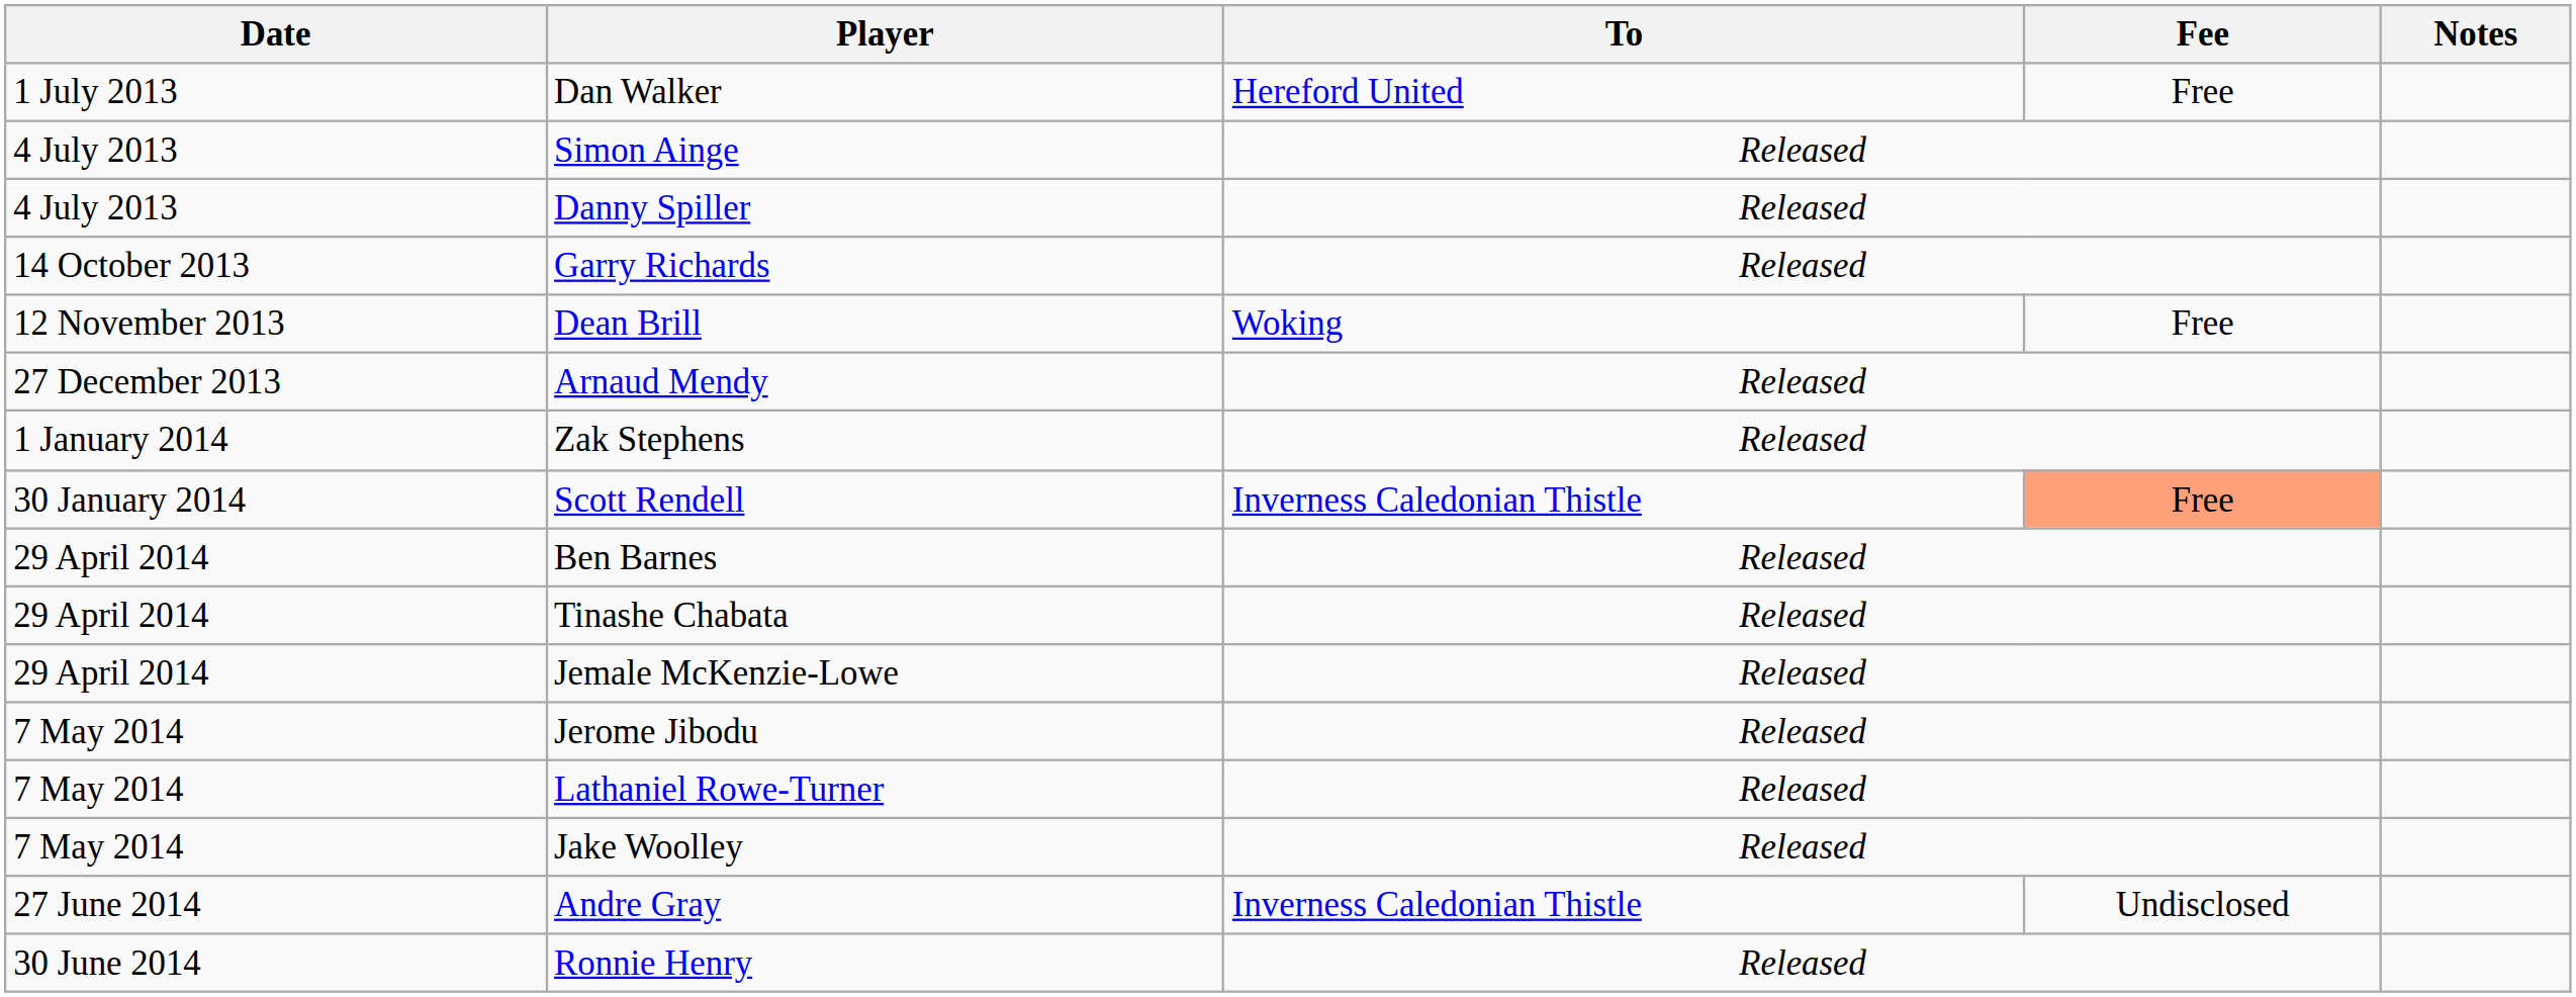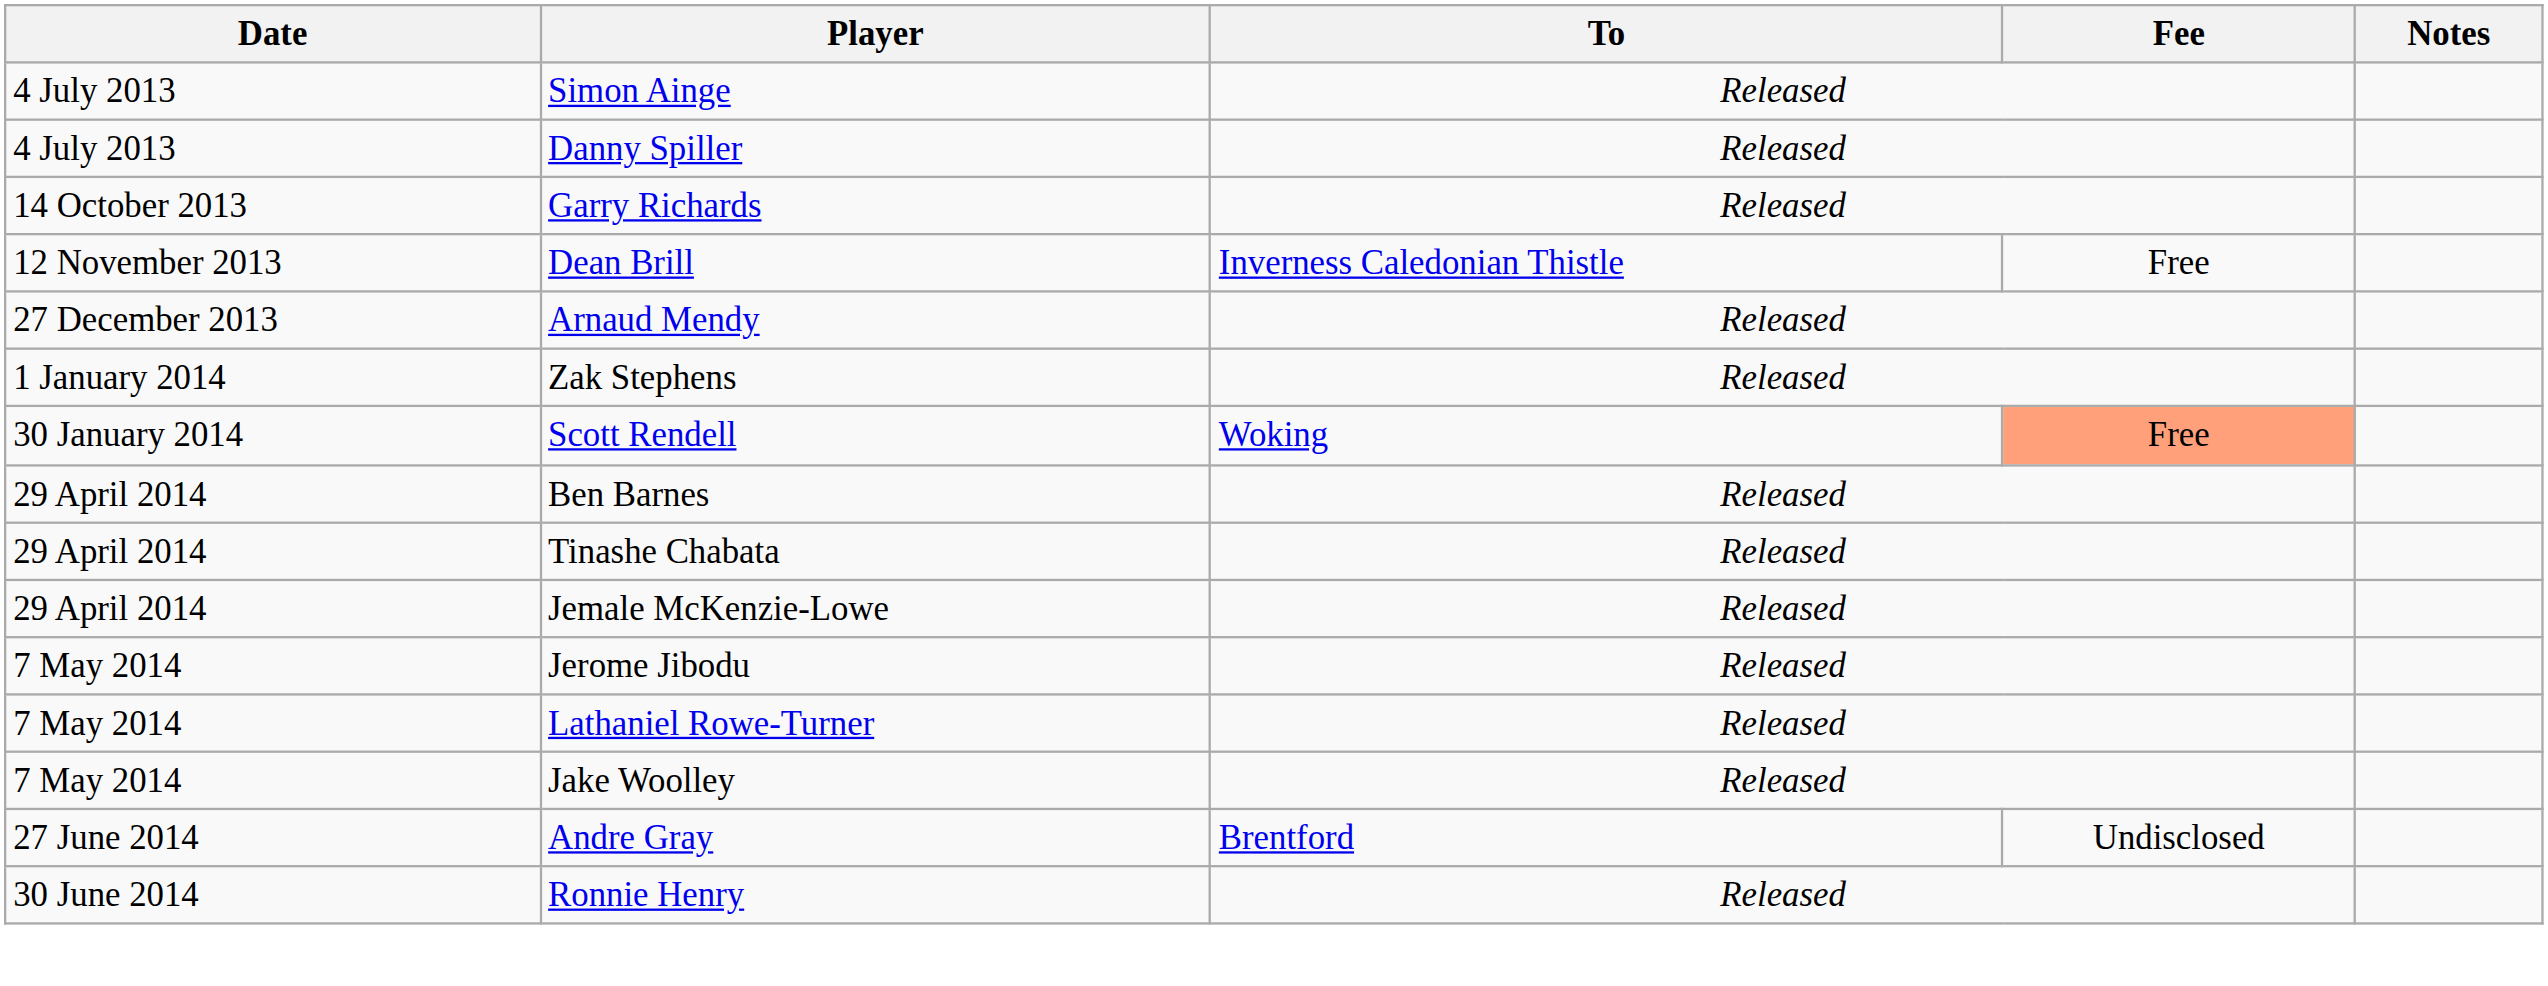 <table class="wikitable" style="text-align:center; font-size:95%;width:70%; text-align:left">
 <tr>
 <th><strong>Date</strong></th>
 <th><strong>Player</strong></th>
 <th><strong>To</strong></th>
 <th><strong>Fee</strong></th>
 <th><strong>Notes</strong></th>
-</tr>
-<tr>
-<td>1 July 2013</td>
-<td> Dan Walker</td>
-<td><a href='#'>Hereford United</a></td>
-<td style="text-align:center;">Free</td>
-<td style="text-align:center;"></td>
 </tr>
 <tr>
 <td>4 July 2013</td>
 <td> <a href='#'>Simon Ainge</a></td>
 <td align="center" colspan=2><em>Released</em></td>
 <td align="center"></td>
 </tr>
 <tr>
 <td>4 July 2013</td>
 <td> <a href='#'>Danny Spiller</a></td>
 <td align="center" colspan=2><em>Released</em></td>
 <td align="center"></td>
 </tr>
 <tr>
 <td>14 October 2013</td>
 <td> <a href='#'>Garry Richards</a></td>
 <td align="center" colspan=2><em>Released</em></td>
 <td align="center"></td>
 </tr>
 <tr>
 <td>12 November 2013</td>
 <td> <a href='#'>Dean Brill</a></td>
-<td><a href='#'>Woking</a></td>
+<td><a href='#'>Inverness Caledonian Thistle</a></td>
 <td style="text-align:center;">Free</td>
 <td style="text-align:center;"></td>
 </tr>
 <tr>
 <td>27 December 2013</td>
 <td> <a href='#'>Arnaud Mendy</a></td>
 <td align="center" colspan=2><em>Released</em></td>
 <td align="center"></td>
 </tr>
 <tr>
 <td>1 January 2014</td>
 <td> Zak Stephens</td>
 <td align="center" colspan=2><em>Released</em></td>
 <td align="center"></td>
 </tr>
 <tr>
 <td>30 January 2014</td>
 <td> <a href='#'>Scott Rendell</a></td>
-<td><a href='#'>Inverness Caledonian Thistle</a></td>
+<td><a href='#'>Woking</a></td>
 <td style="background: lightsalmon; text-align:center;">Free</td>
 <td style="text-align:center;"></td>
 </tr>
 <tr>
 <td>29 April 2014</td>
 <td> Ben Barnes</td>
 <td align="center" colspan=2><em>Released</em></td>
 <td align="center"></td>
 </tr>
 <tr>
 <td>29 April 2014</td>
 <td> Tinashe Chabata</td>
 <td align="center" colspan=2><em>Released</em></td>
 <td align="center"></td>
 </tr>
 <tr>
 <td>29 April 2014</td>
 <td> Jemale McKenzie-Lowe</td>
 <td align="center" colspan=2><em>Released</em></td>
 <td align="center"></td>
 </tr>
 <tr>
 <td>7 May 2014</td>
 <td> Jerome Jibodu</td>
 <td align="center" colspan=2><em>Released</em></td>
 <td align="center"></td>
 </tr>
 <tr>
 <td>7 May 2014</td>
 <td> <a href='#'>Lathaniel Rowe-Turner</a></td>
 <td align="center" colspan=2><em>Released</em></td>
 <td align="center"></td>
 </tr>
 <tr>
 <td>7 May 2014</td>
 <td> Jake Woolley</td>
 <td align="center" colspan=2><em>Released</em></td>
 <td align="center"></td>
 </tr>
 <tr>
 <td>27 June 2014</td>
 <td> <a href='#'>Andre Gray</a></td>
-<td><a href='#'>Inverness Caledonian Thistle</a></td>
+<td><a href='#'>Brentford</a></td>
 <td align="center">Undisclosed</td>
 <td align="center"></td>
 </tr>
 <tr>
 <td>30 June 2014</td>
 <td> <a href='#'>Ronnie Henry</a></td>
 <td align="center" colspan=2><em>Released</em></td>
 <td align="center"></td>
 </tr>
 </table>
